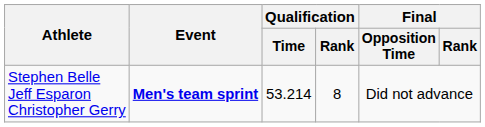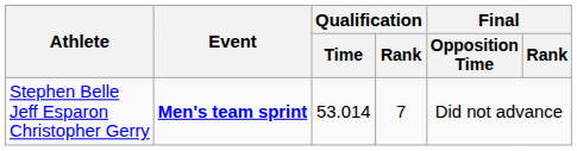 <table class="wikitable" style="font-size:90%;">
 <tr>
 <th rowspan=2>Athlete</th>
 <th rowspan=2>Event</th>
 <th colspan=2>Qualification</th>
 <th colspan=2>Final</th>
 </tr>
 <tr style="font-size:95%">
 <th>Time</th>
 <th>Rank</th>
 <th>Opposition<br>Time</th>
 <th>Rank</th>
 </tr>
 <tr align=center>
 <td align=left><a href='#'>Stephen Belle</a><br><a href='#'>Jeff Esparon</a><br><a href='#'>Christopher Gerry</a></td>
 <td align=left><strong><a href='#'>Men's team sprint</a></strong></td>
-<td>53.214</td>
-<td>8</td>
+<td>53.014</td>
+<td>7</td>
 <td colspan=2>Did not advance</td>
 </tr>
 </table>
